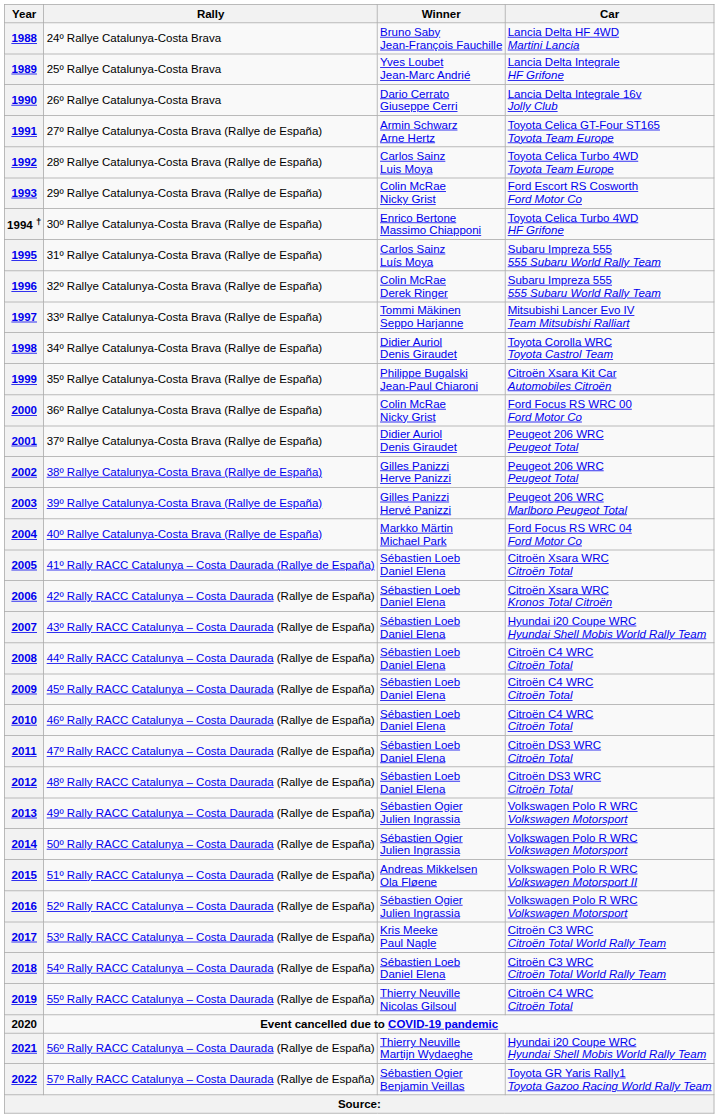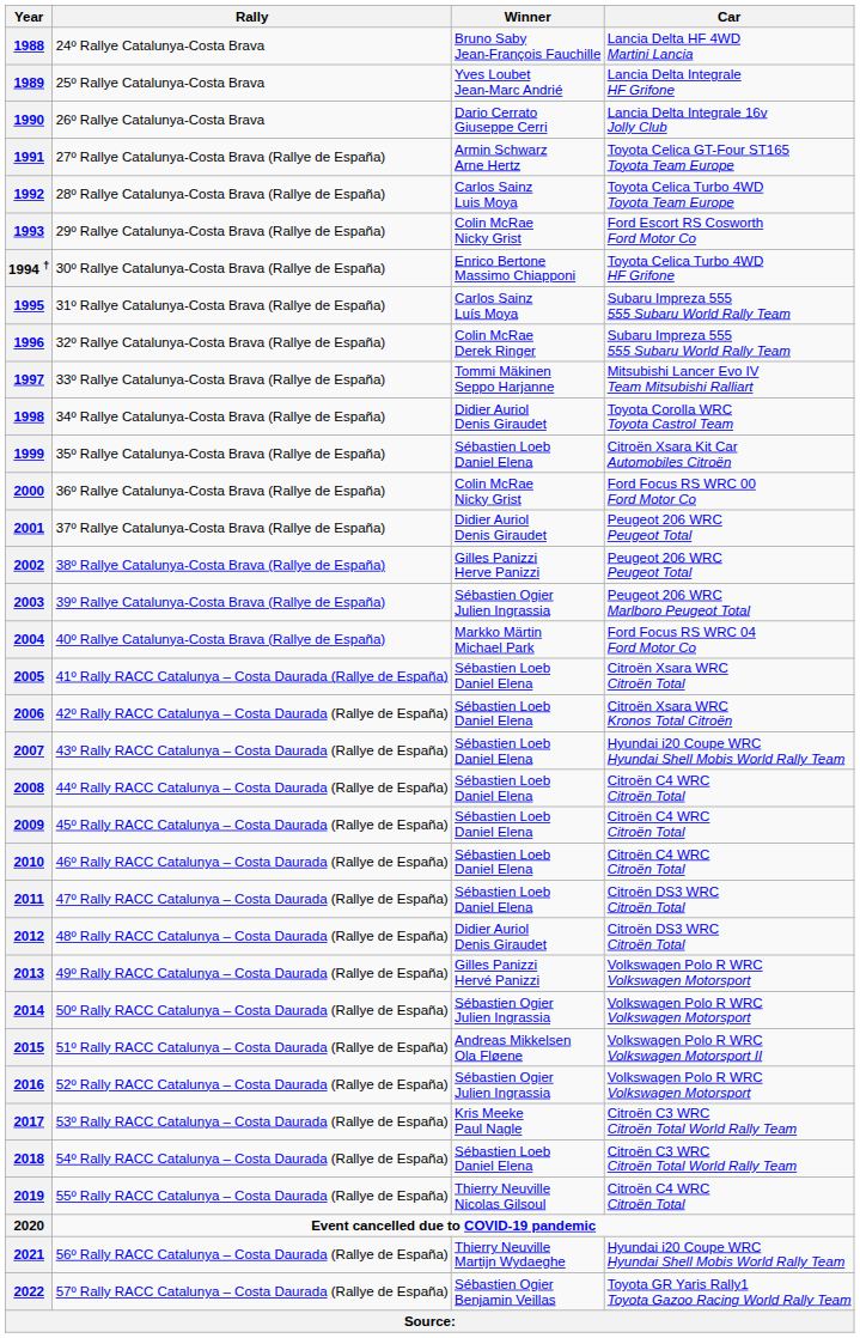 <table class="wikitable" style="font-size: 90%">
 <tr>
 <th align=center>Year</th>
 <th align=center>Rally</th>
 <th align=center>Winner</th>
 <th align=center>Car</th>
 </tr>
 <tr>
 <th><a href='#'>1988</a></th>
 <td>24º Rallye Catalunya-Costa Brava<br></td>
 <td> <a href='#'>Bruno Saby</a><br> <a href='#'>Jean-François Fauchille</a></td>
 <td><a href='#'>Lancia Delta HF 4WD</a><br><em><a href='#'>Martini Lancia</a></em></td>
 </tr>
 <tr>
 <th><a href='#'>1989</a></th>
 <td>25º Rallye Catalunya-Costa Brava<br></td>
 <td> <a href='#'>Yves Loubet</a><br> <a href='#'>Jean-Marc Andrié</a></td>
 <td><a href='#'>Lancia Delta Integrale</a><br><em><a href='#'>HF Grifone</a></em></td>
 </tr>
 <tr>
 <th><a href='#'>1990</a></th>
 <td>26º Rallye Catalunya-Costa Brava<br></td>
 <td> <a href='#'>Dario Cerrato</a><br> <a href='#'>Giuseppe Cerri</a></td>
 <td><a href='#'>Lancia Delta Integrale 16v</a><br><em><a href='#'>Jolly Club</a></em></td>
 </tr>
 <tr>
 <th><a href='#'>1991</a></th>
 <td>27º Rallye Catalunya-Costa Brava (Rallye de España)<br></td>
 <td> <a href='#'>Armin Schwarz</a><br> <a href='#'>Arne Hertz</a></td>
 <td><a href='#'>Toyota Celica GT-Four ST165</a><br><em><a href='#'>Toyota Team Europe</a></em></td>
 </tr>
 <tr>
 <th><a href='#'>1992</a></th>
 <td>28º Rallye Catalunya-Costa Brava (Rallye de España)<br></td>
 <td> <a href='#'>Carlos Sainz</a><br> <a href='#'>Luis Moya</a></td>
 <td><a href='#'>Toyota Celica Turbo 4WD</a><br><em><a href='#'>Toyota Team Europe</a></em></td>
 </tr>
 <tr>
 <th><a href='#'>1993</a></th>
 <td>29º Rallye Catalunya-Costa Brava (Rallye de España)<br></td>
 <td> <a href='#'>Colin McRae</a><br> <a href='#'>Nicky Grist</a></td>
 <td><a href='#'>Ford Escort RS Cosworth</a><br><em><a href='#'>Ford Motor Co</a></em></td>
 </tr>
 <tr>
 <th>1994 <sup>†</sup></th>
 <td>30º Rallye Catalunya-Costa Brava (Rallye de España)<br></td>
 <td> <a href='#'>Enrico Bertone</a><br> <a href='#'>Massimo Chiapponi</a></td>
 <td><a href='#'>Toyota Celica Turbo 4WD</a><br><em><a href='#'>HF Grifone</a></em></td>
 </tr>
 <tr>
 <th><a href='#'>1995</a></th>
 <td>31º Rallye Catalunya-Costa Brava (Rallye de España)<br></td>
 <td> <a href='#'>Carlos Sainz</a><br> <a href='#'>Luís Moya</a></td>
 <td><a href='#'>Subaru Impreza 555</a><br><em><a href='#'>555 Subaru World Rally Team</a></em></td>
 </tr>
 <tr>
 <th><a href='#'>1996</a></th>
 <td>32º Rallye Catalunya-Costa Brava (Rallye de España)<br></td>
 <td> <a href='#'>Colin McRae</a><br> <a href='#'>Derek Ringer</a></td>
 <td><a href='#'>Subaru Impreza 555</a><br><em><a href='#'>555 Subaru World Rally Team</a></em></td>
 </tr>
 <tr>
 <th><a href='#'>1997</a></th>
 <td>33º Rallye Catalunya-Costa Brava (Rallye de España)<br></td>
 <td> <a href='#'>Tommi Mäkinen</a><br> <a href='#'>Seppo Harjanne</a></td>
 <td><a href='#'>Mitsubishi Lancer Evo IV</a><br><em><a href='#'>Team Mitsubishi Ralliart</a></em></td>
 </tr>
 <tr>
 <th><a href='#'>1998</a></th>
 <td>34º Rallye Catalunya-Costa Brava (Rallye de España)<br></td>
 <td> <a href='#'>Didier Auriol</a><br> <a href='#'>Denis Giraudet</a></td>
 <td><a href='#'>Toyota Corolla WRC</a><br><em><a href='#'>Toyota Castrol Team</a></em></td>
 </tr>
 <tr>
 <th><a href='#'>1999</a></th>
 <td>35º Rallye Catalunya-Costa Brava (Rallye de España)<br></td>
-<td> <a href='#'>Philippe Bugalski</a><br> <a href='#'>Jean-Paul Chiaroni</a></td>
+<td> <a href='#'>Sébastien Loeb</a><br> <a href='#'>Daniel Elena</a></td>
 <td><a href='#'>Citroën Xsara Kit Car</a><br><em><a href='#'>Automobiles Citroën</a></em></td>
 </tr>
 <tr>
 <th><a href='#'>2000</a></th>
 <td>36º Rallye Catalunya-Costa Brava (Rallye de España)<br></td>
 <td> <a href='#'>Colin McRae</a><br> <a href='#'>Nicky Grist</a></td>
 <td><a href='#'>Ford Focus RS WRC 00</a><br><em><a href='#'>Ford Motor Co</a></em></td>
 </tr>
 <tr>
 <th><a href='#'>2001</a></th>
 <td>37º Rallye Catalunya-Costa Brava (Rallye de España)<br></td>
 <td> <a href='#'>Didier Auriol</a><br> <a href='#'>Denis Giraudet</a></td>
 <td><a href='#'>Peugeot 206 WRC</a><br><em><a href='#'>Peugeot Total</a></em></td>
 </tr>
 <tr>
 <th><a href='#'>2002</a></th>
 <td><a href='#'>38º Rallye Catalunya-Costa Brava (Rallye de España)</a><br></td>
 <td> <a href='#'>Gilles Panizzi</a><br> <a href='#'>Herve Panizzi</a></td>
 <td><a href='#'>Peugeot 206 WRC</a><br><em><a href='#'>Peugeot Total</a></em></td>
 </tr>
 <tr>
 <th><a href='#'>2003</a></th>
 <td><a href='#'>39º Rallye Catalunya-Costa Brava (Rallye de España)</a><br></td>
-<td> <a href='#'>Gilles Panizzi</a><br> <a href='#'>Hervé Panizzi</a></td>
+<td> <a href='#'>Sébastien Ogier</a><br> <a href='#'>Julien Ingrassia</a></td>
 <td><a href='#'>Peugeot 206 WRC</a><br><em><a href='#'>Marlboro Peugeot Total</a></em></td>
 </tr>
 <tr>
 <th><a href='#'>2004</a></th>
 <td><a href='#'>40º Rallye Catalunya-Costa Brava (Rallye de España)</a><br></td>
 <td> <a href='#'>Markko Märtin</a><br> <a href='#'>Michael Park</a></td>
 <td><a href='#'>Ford Focus RS WRC 04</a><br><em><a href='#'>Ford Motor Co</a></em></td>
 </tr>
 <tr>
 <th><a href='#'>2005</a></th>
 <td><a href='#'>41º Rally RACC Catalunya – Costa Daurada (Rallye de España)</a><br></td>
 <td> <a href='#'>Sébastien Loeb</a><br> <a href='#'>Daniel Elena</a></td>
 <td><a href='#'>Citroën Xsara WRC</a><br><em><a href='#'>Citroën Total</a></em></td>
 </tr>
 <tr>
 <th><a href='#'>2006</a></th>
 <td><a href='#'>42º Rally RACC Catalunya – Costa Daurada</a> (Rallye de España)<br></td>
 <td> <a href='#'>Sébastien Loeb</a><br> <a href='#'>Daniel Elena</a></td>
 <td><a href='#'>Citroën Xsara WRC</a><br><em><a href='#'>Kronos Total Citroën</a></em></td>
 </tr>
 <tr>
 <th><a href='#'>2007</a></th>
 <td><a href='#'>43º Rally RACC Catalunya – Costa Daurada</a> (Rallye de España)<br></td>
 <td> <a href='#'>Sébastien Loeb</a><br> <a href='#'>Daniel Elena</a></td>
 <td><a href='#'>Hyundai i20 Coupe WRC</a><br><em><a href='#'>Hyundai Shell Mobis World Rally Team</a></em></td>
 </tr>
 <tr>
 <th><a href='#'>2008</a></th>
 <td><a href='#'>44º Rally RACC Catalunya – Costa Daurada</a> (Rallye de España)<br></td>
 <td> <a href='#'>Sébastien Loeb</a><br> <a href='#'>Daniel Elena</a></td>
 <td><a href='#'>Citroën C4 WRC</a><br><em><a href='#'>Citroën Total</a></em></td>
 </tr>
 <tr>
 <th><a href='#'>2009</a></th>
 <td><a href='#'>45º Rally RACC Catalunya – Costa Daurada</a> (Rallye de España)<br></td>
 <td> <a href='#'>Sébastien Loeb</a><br> <a href='#'>Daniel Elena</a></td>
 <td><a href='#'>Citroën C4 WRC</a><br><em><a href='#'>Citroën Total</a></em></td>
 </tr>
 <tr>
 <th><a href='#'>2010</a></th>
 <td><a href='#'>46º Rally RACC Catalunya – Costa Daurada</a> (Rallye de España)<br></td>
 <td> <a href='#'>Sébastien Loeb</a><br> <a href='#'>Daniel Elena</a></td>
 <td><a href='#'>Citroën C4 WRC</a><br><em><a href='#'>Citroën Total</a></em></td>
 </tr>
 <tr>
 <th><a href='#'>2011</a></th>
 <td><a href='#'>47º Rally RACC Catalunya – Costa Daurada</a> (Rallye de España)<br></td>
 <td> <a href='#'>Sébastien Loeb</a><br> <a href='#'>Daniel Elena</a></td>
 <td><a href='#'>Citroën DS3 WRC</a><br><em><a href='#'>Citroën Total</a></em></td>
 </tr>
 <tr>
 <th><a href='#'>2012</a></th>
 <td><a href='#'>48º Rally RACC Catalunya – Costa Daurada</a> (Rallye de España)<br></td>
-<td> <a href='#'>Sébastien Loeb</a><br> <a href='#'>Daniel Elena</a></td>
+<td> <a href='#'>Didier Auriol</a><br> <a href='#'>Denis Giraudet</a></td>
 <td><a href='#'>Citroën DS3 WRC</a><br><em><a href='#'>Citroën Total</a></em></td>
 </tr>
 <tr>
 <th><a href='#'>2013</a></th>
 <td><a href='#'>49º Rally RACC Catalunya – Costa Daurada</a> (Rallye de España)<br></td>
-<td> <a href='#'>Sébastien Ogier</a><br> <a href='#'>Julien Ingrassia</a></td>
+<td> <a href='#'>Gilles Panizzi</a><br> <a href='#'>Hervé Panizzi</a></td>
 <td><a href='#'>Volkswagen Polo R WRC</a><br><em><a href='#'>Volkswagen Motorsport</a></em></td>
 </tr>
 <tr>
 <th><a href='#'>2014</a></th>
 <td><a href='#'>50º Rally RACC Catalunya – Costa Daurada</a> (Rallye de España)<br></td>
 <td> <a href='#'>Sébastien Ogier</a><br> <a href='#'>Julien Ingrassia</a></td>
 <td><a href='#'>Volkswagen Polo R WRC</a><br><em><a href='#'>Volkswagen Motorsport</a></em></td>
 </tr>
 <tr>
 <th><a href='#'>2015</a></th>
 <td><a href='#'>51º Rally RACC Catalunya – Costa Daurada</a> (Rallye de España)<br></td>
 <td> <a href='#'>Andreas Mikkelsen</a><br> <a href='#'>Ola Fløene</a></td>
 <td><a href='#'>Volkswagen Polo R WRC</a><br><em><a href='#'>Volkswagen Motorsport II</a></em></td>
 </tr>
 <tr>
 <th><a href='#'>2016</a></th>
 <td><a href='#'>52º Rally RACC Catalunya – Costa Daurada</a> (Rallye de España)<br></td>
 <td> <a href='#'>Sébastien Ogier</a><br> <a href='#'>Julien Ingrassia</a></td>
 <td><a href='#'>Volkswagen Polo R WRC</a><br><em><a href='#'>Volkswagen Motorsport</a></em></td>
 </tr>
 <tr>
 <th><a href='#'>2017</a></th>
 <td><a href='#'>53º Rally RACC Catalunya – Costa Daurada</a> (Rallye de España)</td>
 <td> <a href='#'>Kris Meeke</a><br> <a href='#'>Paul Nagle</a></td>
 <td><a href='#'>Citroën C3 WRC</a><br><em><a href='#'>Citroën Total World Rally Team</a></em></td>
 </tr>
 <tr>
 <th><a href='#'>2018</a></th>
 <td><a href='#'>54º Rally RACC Catalunya – Costa Daurada</a> (Rallye de España)<br></td>
 <td> <a href='#'>Sébastien Loeb</a><br> <a href='#'>Daniel Elena</a></td>
 <td><a href='#'>Citroën C3 WRC</a><br><em><a href='#'>Citroën Total World Rally Team</a></em></td>
 </tr>
 <tr>
 <th><a href='#'>2019</a></th>
 <td><a href='#'>55º Rally RACC Catalunya – Costa Daurada</a> (Rallye de España)<br></td>
 <td> <a href='#'>Thierry Neuville</a><br> <a href='#'>Nicolas Gilsoul</a></td>
 <td><a href='#'>Citroën C4 WRC</a><br><em><a href='#'>Citroën Total</a></em></td>
 </tr>
 <tr>
 <th>2020</th>
 <td colspan="3" align=center><strong>Event cancelled due to <a href='#'>COVID-19 pandemic</a></strong></td>
 </tr>
 <tr>
 <th><a href='#'>2021</a></th>
 <td><a href='#'>56º Rally RACC Catalunya – Costa Daurada</a> (Rallye de España)<br></td>
 <td> <a href='#'>Thierry Neuville</a><br> <a href='#'>Martijn Wydaeghe</a></td>
 <td><a href='#'>Hyundai i20 Coupe WRC</a><br><em><a href='#'>Hyundai Shell Mobis World Rally Team</a></em></td>
 </tr>
 <tr>
 <th><a href='#'>2022</a></th>
 <td><a href='#'>57º Rally RACC Catalunya – Costa Daurada</a> (Rallye de España)<br></td>
 <td> <a href='#'>Sébastien Ogier</a><br> <a href='#'>Benjamin Veillas</a></td>
 <td><a href='#'>Toyota GR Yaris Rally1</a><br><em><a href='#'>Toyota Gazoo Racing World Rally Team</a></em></td>
 </tr>
 <tr>
 <th colspan="4">Source:</th>
 </tr>
 </table>
